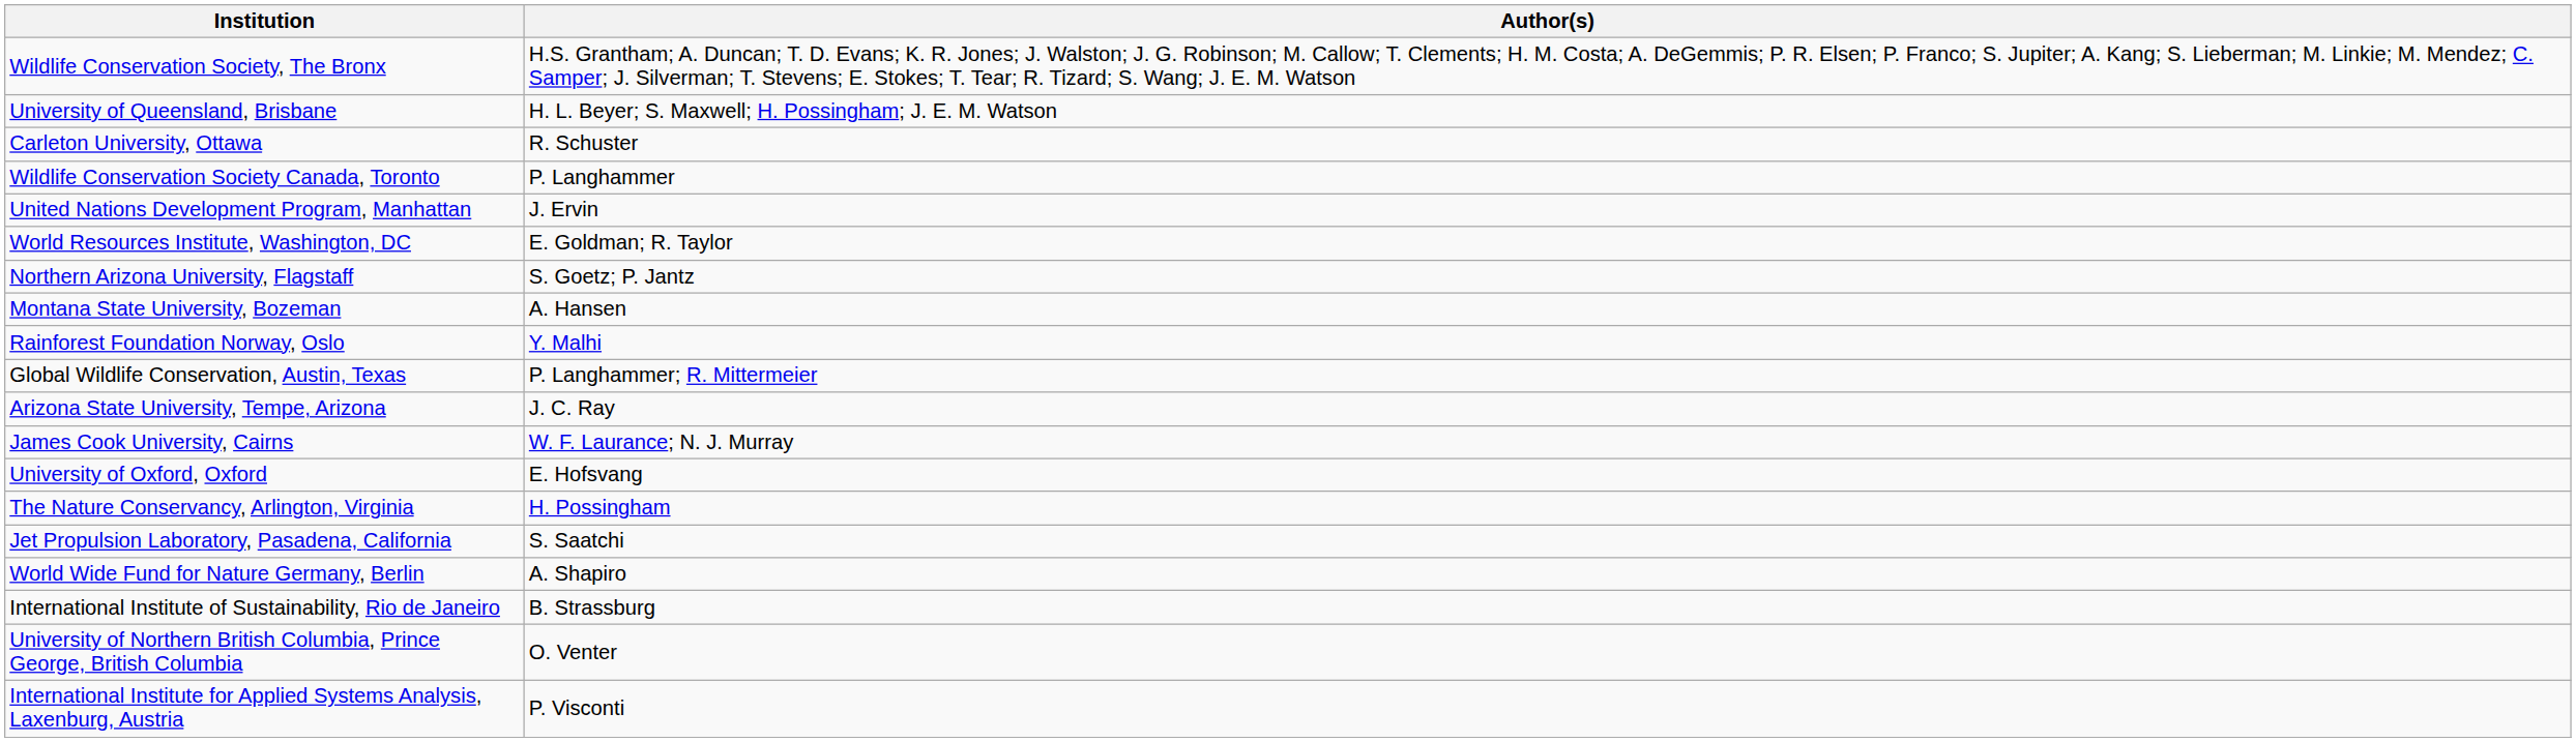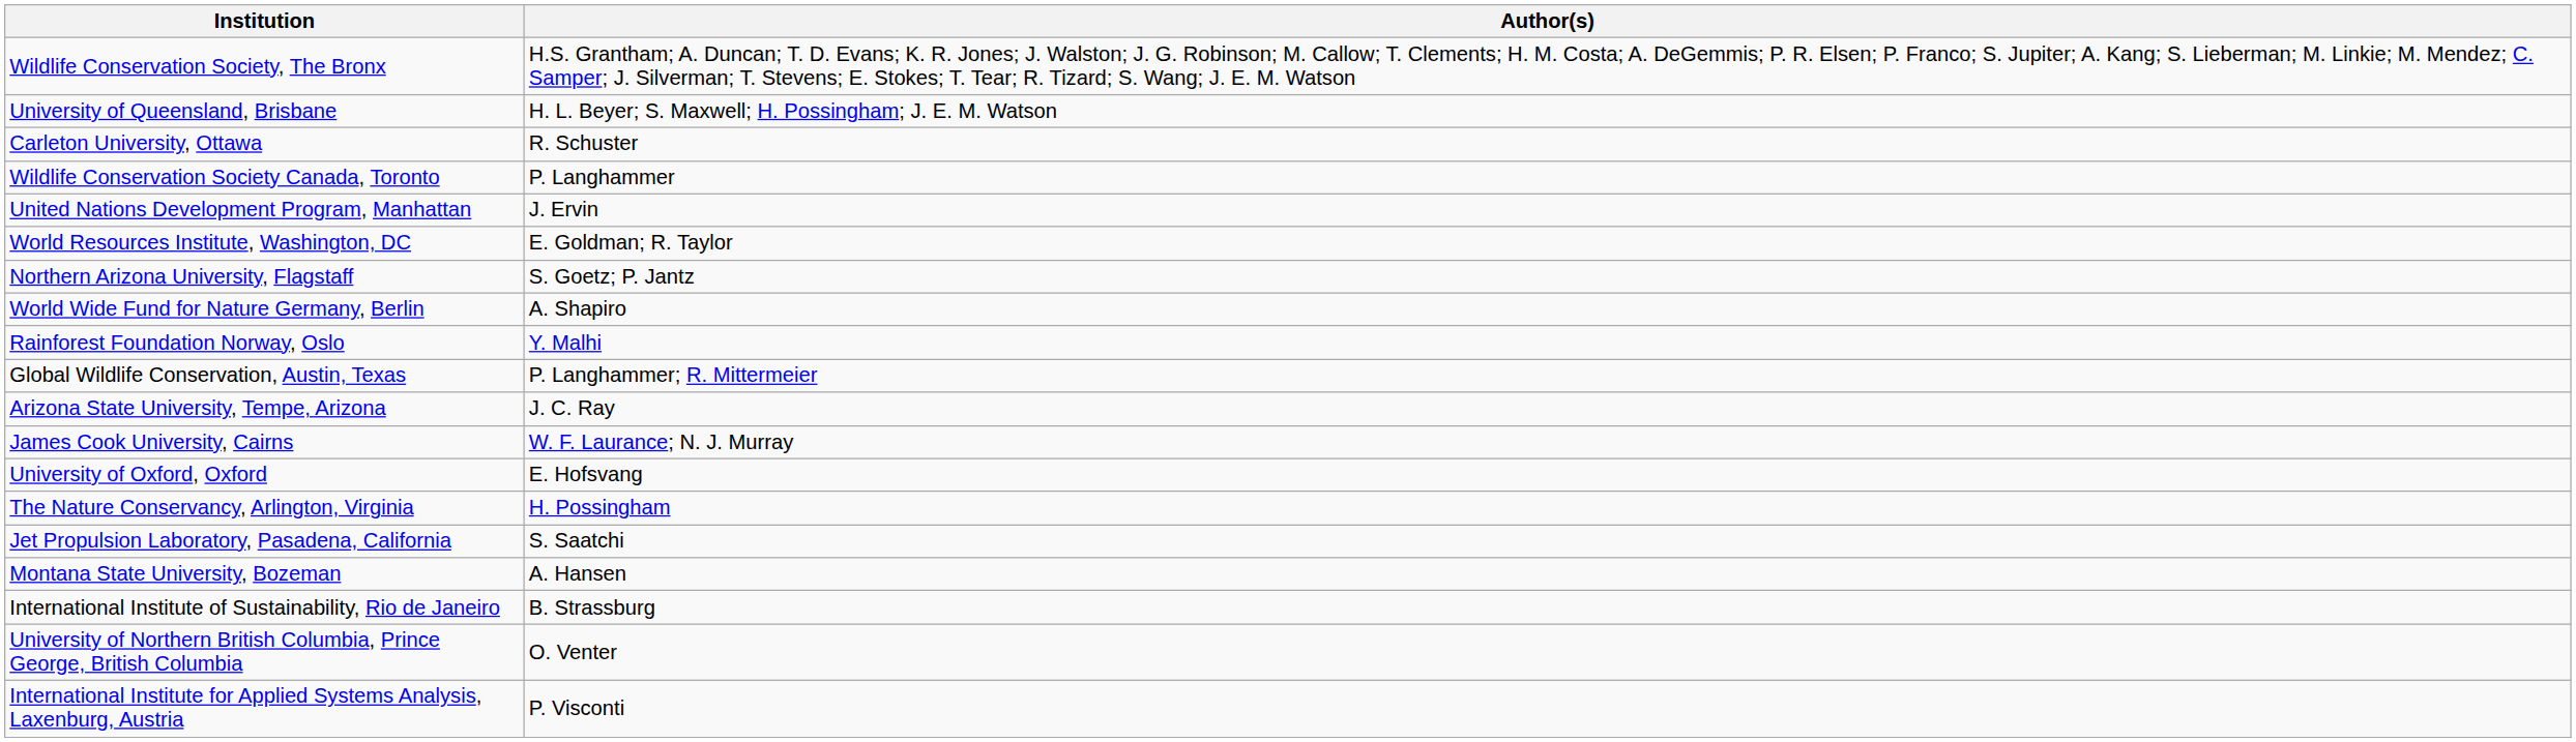 <table class="wikitable">
 <tr>
 <th>Institution</th>
 <th>Author(s)</th>
 </tr>
 <tr>
 <td><a href='#'>Wildlife Conservation Society</a>, <a href='#'>The Bronx</a></td>
 <td>H.S. Grantham; A. Duncan; T. D. Evans; K. R. Jones; J. Walston; J. G. Robinson; M. Callow; T. Clements; H. M. Costa; A. DeGemmis; P. R. Elsen; P. Franco; S. Jupiter; A. Kang; S. Lieberman; M. Linkie; M. Mendez; <a href='#'>C. Samper</a>; J. Silverman; T. Stevens; E. Stokes; T. Tear; R. Tizard; S. Wang; J. E. M. Watson</td>
 </tr>
 <tr>
 <td><a href='#'>University of Queensland</a>, <a href='#'>Brisbane</a></td>
 <td>H. L. Beyer; S. Maxwell; <a href='#'>H. Possingham</a>; J. E. M. Watson</td>
 </tr>
 <tr>
 <td><a href='#'>Carleton University</a>, <a href='#'>Ottawa</a></td>
 <td>R. Schuster</td>
 </tr>
 <tr>
 <td><a href='#'>Wildlife Conservation Society Canada</a>, <a href='#'>Toronto</a></td>
 <td>P. Langhammer</td>
 </tr>
 <tr>
 <td><a href='#'>United Nations Development Program</a>, <a href='#'>Manhattan</a></td>
 <td>J. Ervin</td>
 </tr>
 <tr>
 <td><a href='#'>World Resources Institute</a>, <a href='#'>Washington, DC</a></td>
 <td>E. Goldman; R. Taylor</td>
 </tr>
 <tr>
 <td><a href='#'>Northern Arizona University</a>, <a href='#'>Flagstaff</a></td>
 <td>S. Goetz; P. Jantz</td>
 </tr>
 <tr>
-<td><a href='#'>Montana State University</a>, <a href='#'>Bozeman</a></td>
-<td>A. Hansen</td>
+<td><a href='#'>World Wide Fund for Nature Germany</a>, <a href='#'>Berlin</a></td>
+<td>A. Shapiro</td>
 </tr>
 <tr>
 <td><a href='#'>Rainforest Foundation Norway</a>, <a href='#'>Oslo</a></td>
 <td><a href='#'>Y. Malhi</a></td>
 </tr>
 <tr>
 <td>Global Wildlife Conservation, <a href='#'>Austin, Texas</a></td>
 <td>P. Langhammer; <a href='#'>R. Mittermeier</a></td>
 </tr>
 <tr>
 <td><a href='#'>Arizona State University</a>, <a href='#'>Tempe, Arizona</a></td>
 <td>J. C. Ray</td>
 </tr>
 <tr>
 <td><a href='#'>James Cook University</a>, <a href='#'>Cairns</a></td>
 <td><a href='#'>W. F. Laurance</a>; N. J. Murray</td>
 </tr>
 <tr>
 <td><a href='#'>University of Oxford</a>, <a href='#'>Oxford</a></td>
 <td>E. Hofsvang</td>
 </tr>
 <tr>
 <td><a href='#'>The Nature Conservancy</a>, <a href='#'>Arlington, Virginia</a></td>
 <td><a href='#'>H. Possingham</a></td>
 </tr>
 <tr>
 <td><a href='#'>Jet Propulsion Laboratory</a>, <a href='#'>Pasadena, California</a></td>
 <td>S. Saatchi</td>
 </tr>
 <tr>
-<td><a href='#'>World Wide Fund for Nature Germany</a>, <a href='#'>Berlin</a></td>
-<td>A. Shapiro</td>
+<td><a href='#'>Montana State University</a>, <a href='#'>Bozeman</a></td>
+<td>A. Hansen</td>
 </tr>
 <tr>
 <td>International Institute of Sustainability, <a href='#'>Rio de Janeiro</a></td>
 <td>B. Strassburg</td>
 </tr>
 <tr>
 <td><a href='#'>University of Northern British Columbia</a>, <a href='#'>Prince George, British Columbia</a></td>
 <td>O. Venter</td>
 </tr>
 <tr>
 <td><a href='#'>International Institute for Applied Systems Analysis</a>, <a href='#'>Laxenburg, Austria</a></td>
 <td>P. Visconti</td>
 </tr>
 <tr>
 </tr>
 </table>
